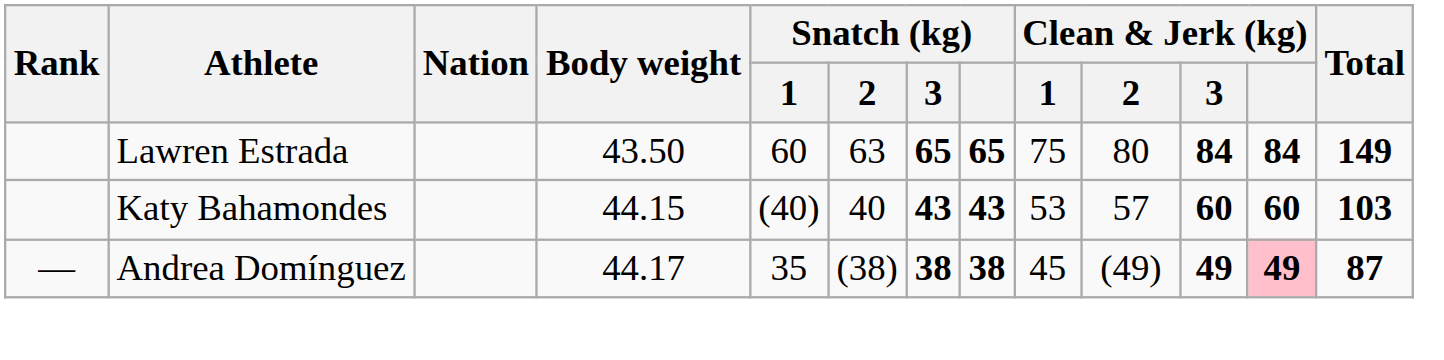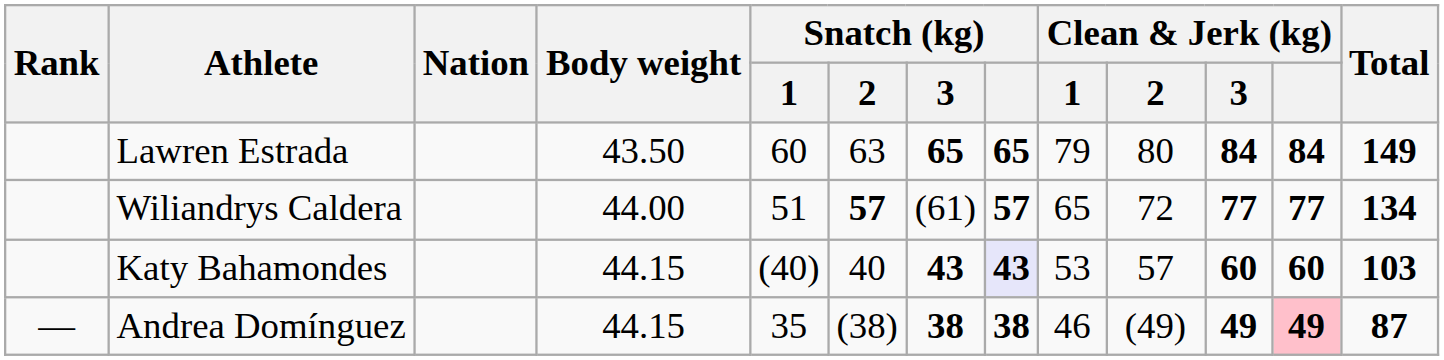 <table class="sortable wikitable" style="text-align:center">
 <tr>
 <th rowspan="2">Rank</th>
 <th rowspan="2">Athlete</th>
 <th rowspan="2">Nation</th>
 <th rowspan=2>Body weight</th>
 <th colspan=4>Snatch (kg)</th>
 <th colspan=4>Clean & Jerk (kg)</th>
 <th rowspan=2>Total</th>
 </tr>
 <tr>
 <th>1</th>
 <th>2</th>
 <th>3</th>
 <th></th>
 <th>1</th>
 <th>2</th>
 <th>3</th>
 <th></th>
 </tr>
 <tr>
 <td></td>
 <td align="left">Lawren Estrada</td>
 <td align="left"></td>
 <td>43.50</td>
 <td>60</td>
 <td>63</td>
 <td><strong>65</strong></td>
 <td><strong>65</strong></td>
-<td>75</td>
+<td>79</td>
 <td>80</td>
 <td><strong>84</strong></td>
 <td><strong>84</strong></td>
 <td><strong>149</strong></td>
+</tr>
+<tr>
+<td></td>
+<td align="left">Wiliandrys Caldera</td>
+<td align="left"></td>
+<td>44.00</td>
+<td>51</td>
+<td><strong>57</strong></td>
+<td>(61)</td>
+<td><strong>57</strong></td>
+<td>65</td>
+<td>72</td>
+<td><strong>77</strong></td>
+<td><strong>77</strong></td>
+<td><strong>134</strong></td>
 </tr>
 <tr>
 <td></td>
 <td align="left">Katy Bahamondes</td>
 <td align="left"></td>
 <td>44.15</td>
 <td>(40)</td>
 <td>40</td>
 <td><strong>43</strong></td>
-<td><strong>43</strong></td>
+<td style="background: lavender;"><strong>43</strong></td>
 <td>53</td>
 <td>57</td>
 <td><strong>60</strong></td>
 <td><strong>60</strong></td>
 <td><strong>103</strong></td>
 </tr>
 <tr>
 <td>—</td>
 <td align="left">Andrea Domínguez</td>
 <td align="left"></td>
-<td>44.17</td>
+<td>44.15</td>
 <td>35</td>
 <td>(38)</td>
 <td><strong>38</strong></td>
 <td><strong>38</strong></td>
-<td>45</td>
+<td>46</td>
 <td>(49)</td>
 <td><strong>49</strong></td>
 <td style="background: pink;"><strong>49</strong></td>
 <td><strong>87</strong></td>
 </tr>
 </table>
